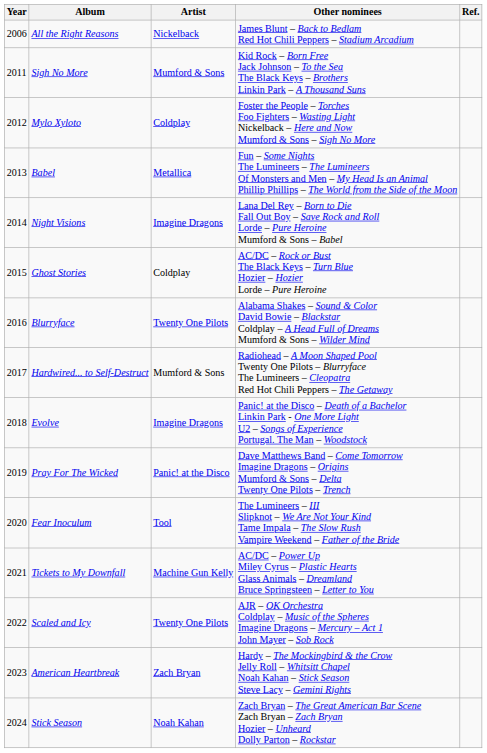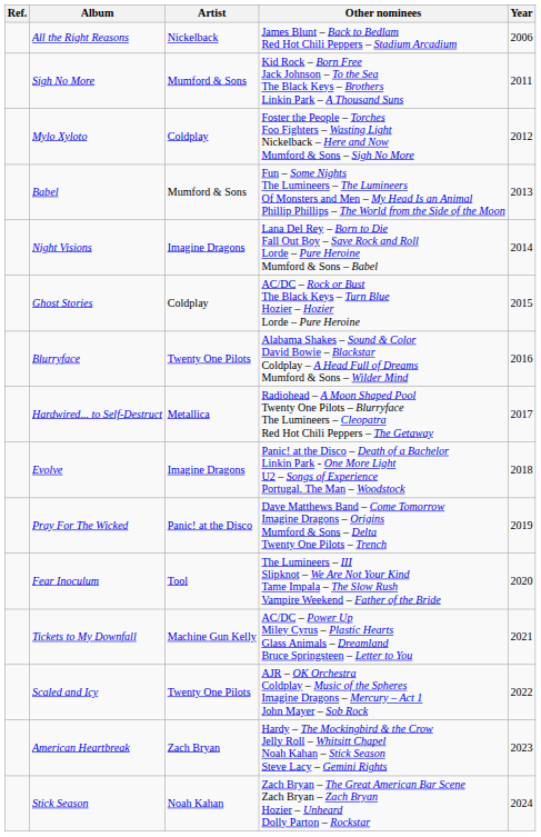 <table class="wikitable">
 <tr>
-<th>Year</th>
+<th>Ref.</th>
 <th>Album</th>
 <th>Artist</th>
 <th>Other nominees</th>
-<th>Ref.</th>
+<th>Year</th>
 </tr>
 <tr>
-<td>2006</td>
+<td></td>
 <td><em><a href='#'>All the Right Reasons</a></em></td>
 <td><a href='#'>Nickelback</a></td>
 <td><a href='#'>James Blunt</a> – <em><a href='#'>Back to Bedlam</a></em><br><a href='#'>Red Hot Chili Peppers</a> – <em><a href='#'>Stadium Arcadium</a></em></td>
-<td></td>
+<td>2006</td>
 </tr>
 <tr>
-<td>2011</td>
+<td></td>
 <td><em><a href='#'>Sigh No More</a></em></td>
 <td><a href='#'>Mumford & Sons</a></td>
 <td><a href='#'>Kid Rock</a> – <em><a href='#'>Born Free</a></em><br><a href='#'>Jack Johnson</a> – <em><a href='#'>To the Sea</a></em><br><a href='#'>The Black Keys</a> – <em><a href='#'>Brothers</a></em><br><a href='#'>Linkin Park</a> – <em><a href='#'>A Thousand Suns</a></em></td>
-<td></td>
+<td>2011</td>
 </tr>
 <tr>
-<td>2012</td>
+<td></td>
 <td><em><a href='#'>Mylo Xyloto</a></em></td>
 <td><a href='#'>Coldplay</a></td>
 <td><a href='#'>Foster the People</a> – <em><a href='#'>Torches</a></em><br><a href='#'>Foo Fighters</a> – <em><a href='#'>Wasting Light</a></em><br>Nickelback – <em><a href='#'>Here and Now</a></em><br><a href='#'>Mumford & Sons</a> – <em><a href='#'>Sigh No More</a></em></td>
-<td></td>
+<td>2012</td>
 </tr>
 <tr>
+<td></td>
+<td><em><a href='#'>Babel</a></em></td>
+<td>Mumford & Sons</td>
+<td><a href='#'>Fun</a> – <em><a href='#'>Some Nights</a></em><br><a href='#'>The Lumineers</a> – <em><a href='#'>The Lumineers</a></em><br><a href='#'>Of Monsters and Men</a> – <em><a href='#'>My Head Is an Animal</a></em><br><a href='#'>Phillip Phillips</a> – <em><a href='#'>The World from the Side of the Moon</a></em></td>
 <td>2013</td>
-<td><em><a href='#'>Babel</a></em></td>
-<td><a href='#'>Metallica</a></td>
-<td><a href='#'>Fun</a> – <em><a href='#'>Some Nights</a></em><br><a href='#'>The Lumineers</a> – <em><a href='#'>The Lumineers</a></em><br><a href='#'>Of Monsters and Men</a> – <em><a href='#'>My Head Is an Animal</a></em><br><a href='#'>Phillip Phillips</a> – <em><a href='#'>The World from the Side of the Moon</a></em></td>
-<td></td>
 </tr>
 <tr>
-<td>2014</td>
+<td></td>
 <td><em><a href='#'>Night Visions</a></em></td>
 <td><a href='#'>Imagine Dragons</a></td>
 <td><a href='#'>Lana Del Rey</a> – <em><a href='#'>Born to Die</a></em><br><a href='#'>Fall Out Boy</a> – <em><a href='#'>Save Rock and Roll</a></em><br><a href='#'>Lorde</a> – <em><a href='#'>Pure Heroine</a></em><br>Mumford & Sons – <em>Babel</em></td>
-<td></td>
+<td>2014</td>
 </tr>
 <tr>
-<td>2015</td>
+<td></td>
 <td><em><a href='#'>Ghost Stories</a></em></td>
 <td>Coldplay</td>
 <td><a href='#'>AC/DC</a> – <em><a href='#'>Rock or Bust</a></em><br><a href='#'>The Black Keys</a> – <em><a href='#'>Turn Blue</a></em><br><a href='#'>Hozier</a> – <em><a href='#'>Hozier</a></em><br>Lorde – <em>Pure Heroine</em></td>
-<td></td>
+<td>2015</td>
 </tr>
 <tr>
-<td>2016</td>
+<td></td>
 <td><em><a href='#'>Blurryface</a></em></td>
 <td><a href='#'>Twenty One Pilots</a></td>
 <td><a href='#'>Alabama Shakes</a> – <em><a href='#'>Sound & Color</a></em><br><a href='#'>David Bowie</a> – <em><a href='#'>Blackstar</a></em><br>Coldplay – <em><a href='#'>A Head Full of Dreams</a></em><br>Mumford & Sons – <em><a href='#'>Wilder Mind</a></em></td>
-<td></td>
+<td>2016</td>
 </tr>
 <tr>
+<td></td>
+<td><em><a href='#'>Hardwired... to Self-Destruct</a></em></td>
+<td><a href='#'>Metallica</a></td>
+<td><a href='#'>Radiohead</a> – <em><a href='#'>A Moon Shaped Pool</a></em> <br>Twenty One Pilots – <em>Blurryface</em><br>The Lumineers – <em><a href='#'>Cleopatra</a></em><br>Red Hot Chili Peppers – <em><a href='#'>The Getaway</a></em></td>
 <td>2017</td>
-<td><em><a href='#'>Hardwired... to Self-Destruct</a></em></td>
-<td>Mumford & Sons</td>
-<td><a href='#'>Radiohead</a> – <em><a href='#'>A Moon Shaped Pool</a></em> <br>Twenty One Pilots – <em>Blurryface</em><br>The Lumineers – <em><a href='#'>Cleopatra</a></em><br>Red Hot Chili Peppers – <em><a href='#'>The Getaway</a></em></td>
-<td></td>
 </tr>
 <tr>
-<td>2018</td>
+<td></td>
 <td><em><a href='#'>Evolve</a></em></td>
 <td><a href='#'>Imagine Dragons</a></td>
 <td><a href='#'>Panic! at the Disco</a> – <em><a href='#'>Death of a Bachelor</a></em> <br><a href='#'>Linkin Park</a> - <em><a href='#'>One More Light</a></em> <br><a href='#'>U2</a> – <em><a href='#'>Songs of Experience</a></em>  <br><a href='#'>Portugal. The Man</a> – <em><a href='#'>Woodstock</a></em></td>
-<td></td>
+<td>2018</td>
 </tr>
 <tr>
-<td>2019</td>
+<td></td>
 <td><em><a href='#'>Pray For The Wicked</a></em></td>
 <td><a href='#'>Panic! at the Disco</a></td>
 <td><a href='#'>Dave Matthews Band</a> – <em><a href='#'>Come Tomorrow</a></em><br><a href='#'>Imagine Dragons</a> – <em><a href='#'>Origins</a></em><br> <a href='#'>Mumford & Sons</a> – <em><a href='#'>Delta</a></em><br><a href='#'>Twenty One Pilots</a> – <em><a href='#'>Trench</a></em></td>
-<td></td>
+<td>2019</td>
 </tr>
 <tr>
-<td>2020</td>
+<td></td>
 <td><em><a href='#'>Fear Inoculum</a></em></td>
 <td><a href='#'>Tool</a></td>
 <td><a href='#'>The Lumineers</a> – <em><a href='#'>III</a></em><br><a href='#'>Slipknot</a> – <em><a href='#'>We Are Not Your Kind</a></em><br><a href='#'>Tame Impala</a> – <em><a href='#'>The Slow Rush</a></em><br><a href='#'>Vampire Weekend</a> – <em><a href='#'>Father of the Bride</a></em></td>
-<td></td>
+<td>2020</td>
 </tr>
 <tr>
-<td>2021</td>
+<td></td>
 <td><em><a href='#'>Tickets to My Downfall</a></em></td>
 <td><a href='#'>Machine Gun Kelly</a></td>
 <td><a href='#'>AC/DC</a> – <em><a href='#'>Power Up</a></em><br><a href='#'>Miley Cyrus</a> – <em><a href='#'>Plastic Hearts</a></em><br><a href='#'>Glass Animals</a> – <em><a href='#'>Dreamland</a></em><br><a href='#'>Bruce Springsteen</a> – <em><a href='#'>Letter to You</a></em></td>
-<td></td>
+<td>2021</td>
 </tr>
 <tr>
-<td>2022</td>
+<td></td>
 <td><em><a href='#'>Scaled and Icy</a></em></td>
 <td><a href='#'>Twenty One Pilots</a></td>
 <td><a href='#'>AJR</a> – <em><a href='#'>OK Orchestra</a></em><br><a href='#'>Coldplay</a> – <em><a href='#'>Music of the Spheres</a></em><br><a href='#'>Imagine Dragons</a> – <em><a href='#'>Mercury – Act 1</a></em><br><a href='#'>John Mayer</a> – <em><a href='#'>Sob Rock</a></em></td>
-<td></td>
+<td>2022</td>
 </tr>
 <tr>
-<td>2023</td>
+<td></td>
 <td><em><a href='#'>American Heartbreak</a></em></td>
 <td><a href='#'>Zach Bryan</a></td>
 <td><a href='#'>Hardy</a> – <em><a href='#'>The Mockingbird & the Crow</a></em><br><a href='#'>Jelly Roll</a> – <em><a href='#'>Whitsitt Chapel</a></em><br><a href='#'>Noah Kahan</a> – <em><a href='#'>Stick Season</a></em><br><a href='#'>Steve Lacy</a> – <em><a href='#'>Gemini Rights</a></em></td>
-<td></td>
+<td>2023</td>
 </tr>
 <tr>
-<td>2024</td>
+<td></td>
 <td><em><a href='#'>Stick Season</a></em></td>
 <td><a href='#'>Noah Kahan</a></td>
 <td><a href='#'>Zach Bryan</a> – <em><a href='#'>The Great American Bar Scene</a></em><br>Zach Bryan – <em><a href='#'>Zach Bryan</a></em><br><a href='#'>Hozier</a> – <em><a href='#'>Unheard</a></em><br><a href='#'>Dolly Parton</a> – <em><a href='#'>Rockstar</a></em></td>
-<td></td>
+<td>2024</td>
 </tr>
 </table>
